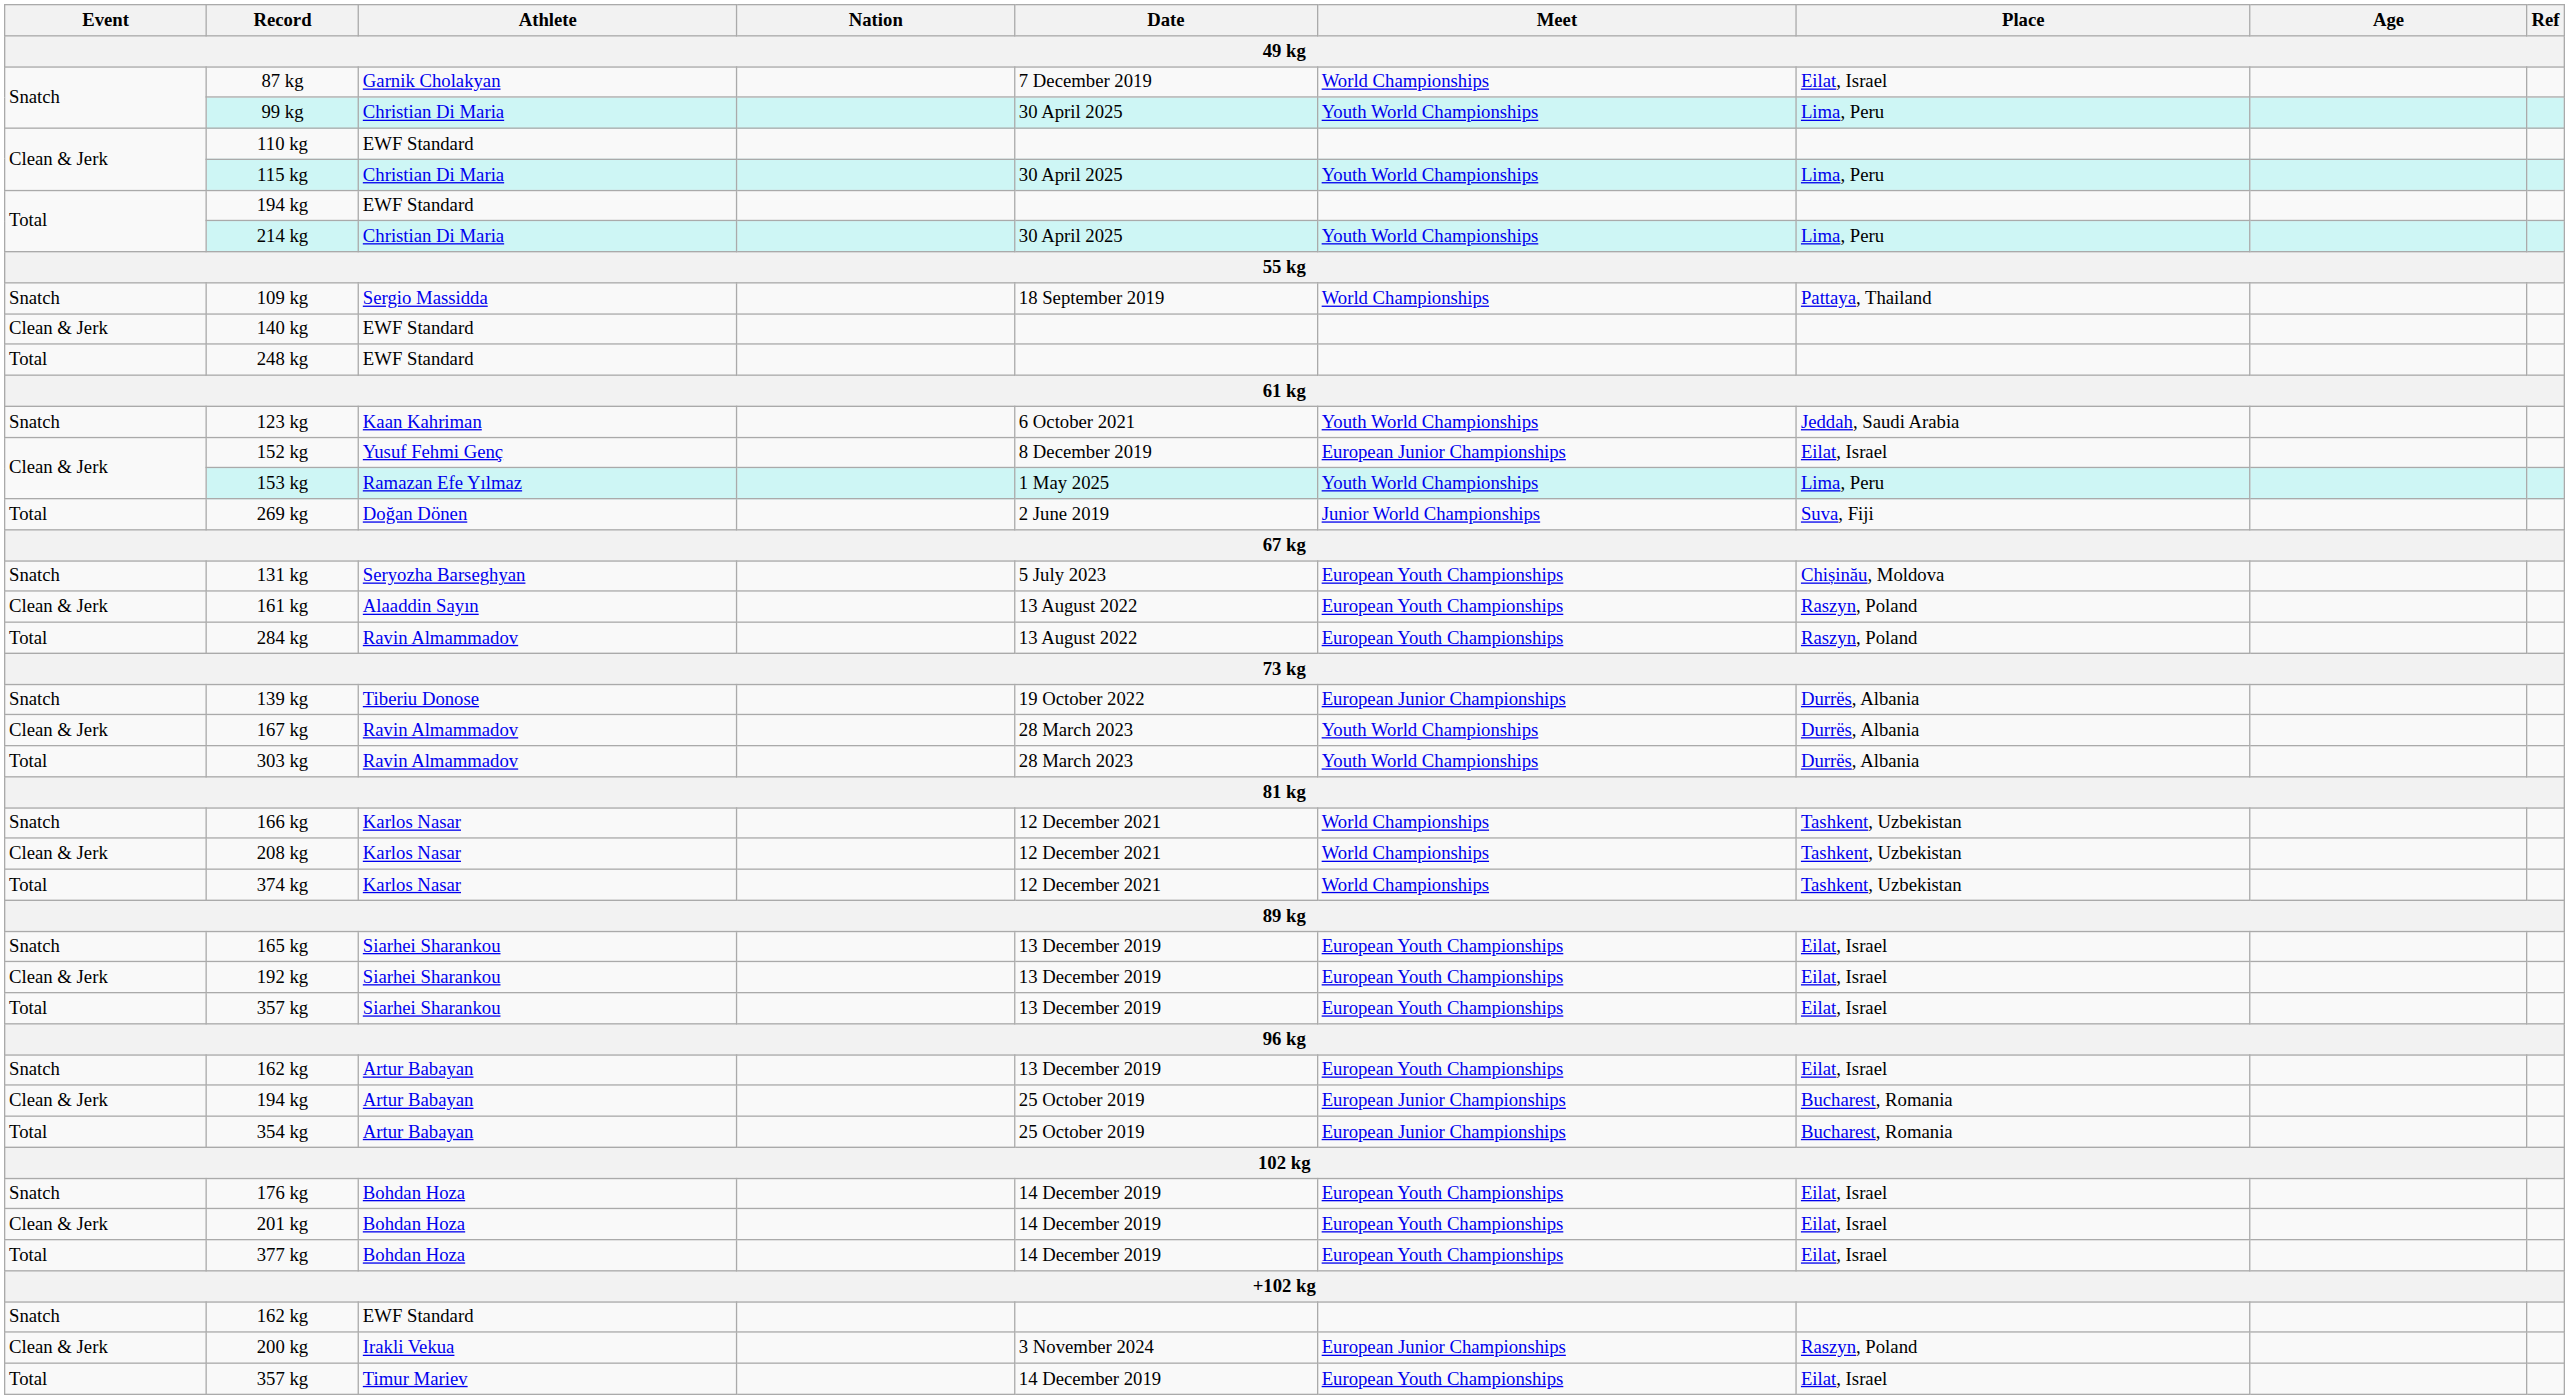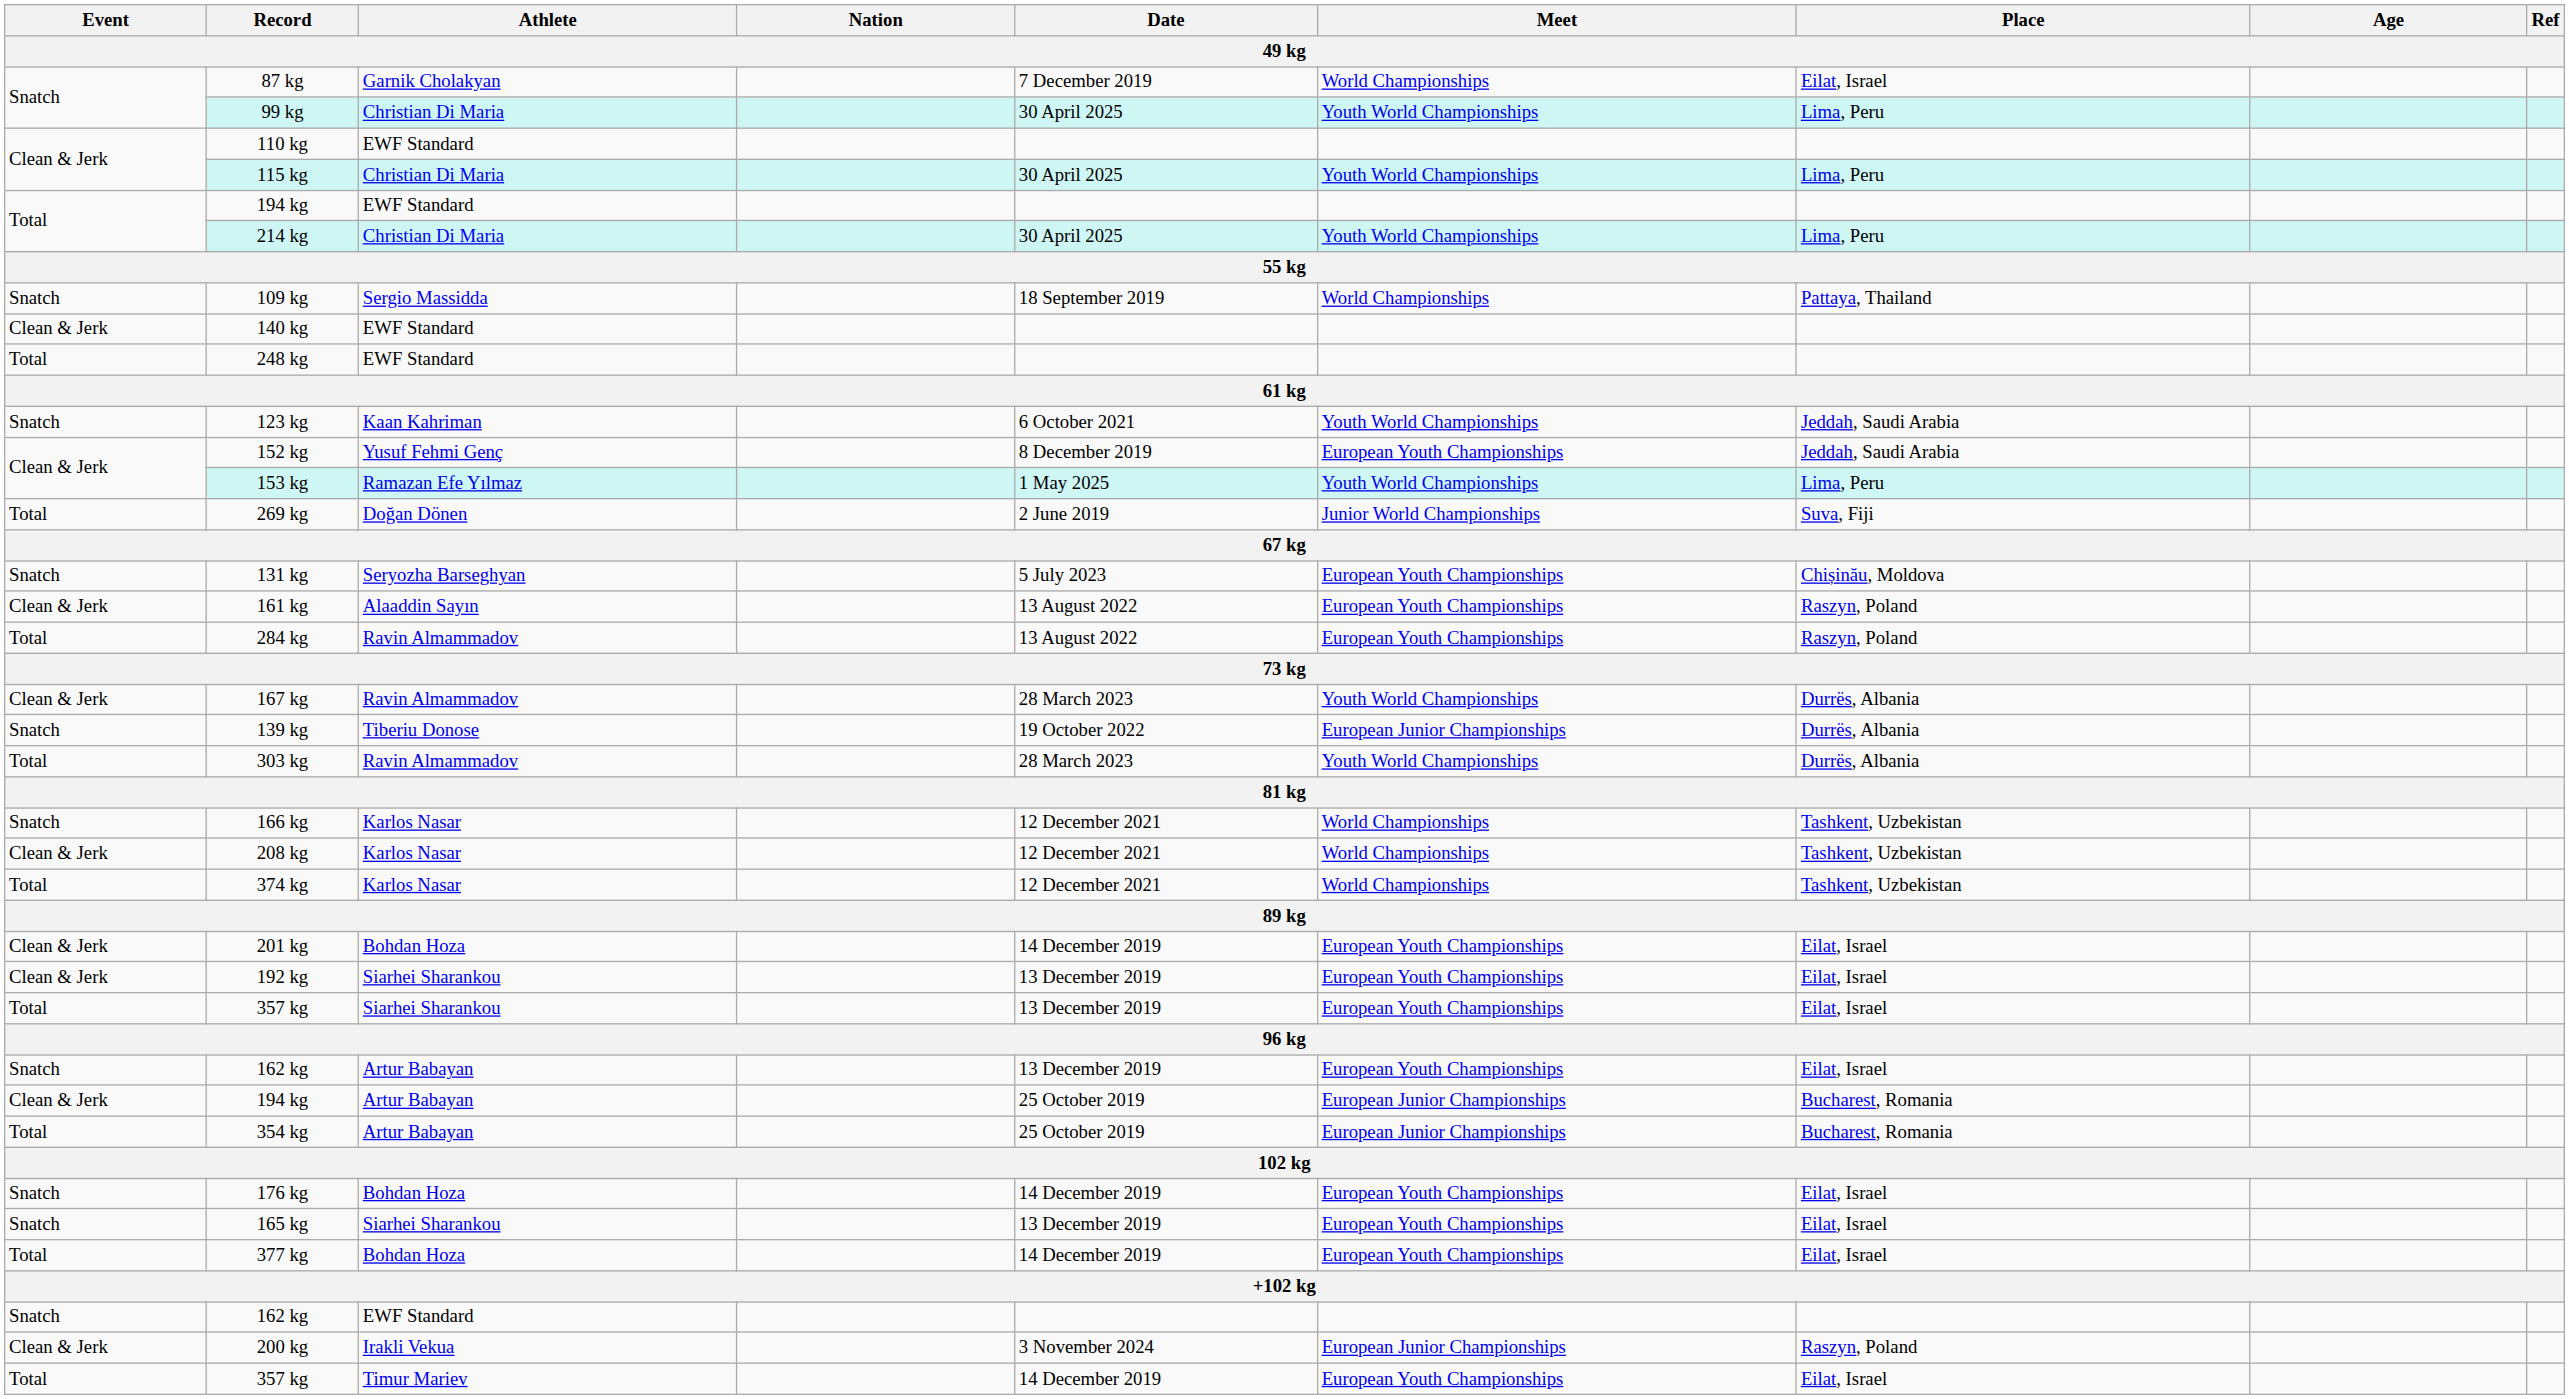 <table class="wikitable" style="font-size:90%;">
 <tr>
 <th width=8%>Event</th>
 <th width=6%>Record</th>
 <th width=15%>Athlete</th>
 <th width=11%>Nation</th>
 <th width=12%>Date</th>
 <th width=19%>Meet</th>
 <th width=18%>Place</th>
 <th width=11%>Age</th>
 <th>Ref</th>
 </tr>
 <tr bgcolor="#DDDDDD">
 <th colspan="9">49 kg</th>
 </tr>
 <tr>
 <td rowspan=2>Snatch</td>
 <td align=center>87 kg</td>
 <td><a href='#'>Garnik Cholakyan</a></td>
 <td></td>
 <td>7 December 2019</td>
 <td><a href='#'>World Championships</a></td>
 <td><a href='#'>Eilat</a>, Israel</td>
 <td></td>
 <td></td>
 </tr>
 <tr bgcolor=#CEF6F5>
 <td align=center>99 kg</td>
 <td><a href='#'>Christian Di Maria</a></td>
 <td></td>
 <td>30 April 2025</td>
 <td><a href='#'>Youth World Championships</a></td>
 <td><a href='#'>Lima</a>, Peru</td>
 <td></td>
 <td></td>
 </tr>
 <tr>
 <td rowspan=2>Clean & Jerk</td>
 <td align=center>110 kg</td>
 <td>EWF Standard</td>
 <td></td>
 <td></td>
 <td></td>
 <td></td>
 <td></td>
 <td></td>
 </tr>
 <tr bgcolor=#CEF6F5>
 <td align=center>115 kg</td>
 <td><a href='#'>Christian Di Maria</a></td>
 <td></td>
 <td>30 April 2025</td>
 <td><a href='#'>Youth World Championships</a></td>
 <td><a href='#'>Lima</a>, Peru</td>
 <td></td>
 <td></td>
 </tr>
 <tr>
 <td rowspan=2>Total</td>
 <td align=center>194 kg</td>
 <td>EWF Standard</td>
 <td></td>
 <td></td>
 <td></td>
 <td></td>
 <td></td>
 <td></td>
 </tr>
 <tr bgcolor=#CEF6F5>
 <td align=center>214 kg</td>
 <td><a href='#'>Christian Di Maria</a></td>
 <td></td>
 <td>30 April 2025</td>
 <td><a href='#'>Youth World Championships</a></td>
 <td><a href='#'>Lima</a>, Peru</td>
 <td></td>
 <td></td>
 </tr>
 <tr bgcolor="#DDDDDD">
 <th colspan="9">55 kg</th>
 </tr>
 <tr>
 <td>Snatch</td>
 <td align=center>109 kg</td>
 <td><a href='#'>Sergio Massidda</a></td>
 <td></td>
 <td>18 September 2019</td>
 <td><a href='#'>World Championships</a></td>
 <td><a href='#'>Pattaya</a>, Thailand</td>
 <td></td>
 <td></td>
 </tr>
 <tr>
 <td>Clean & Jerk</td>
 <td align=center>140 kg</td>
 <td>EWF Standard</td>
 <td></td>
 <td></td>
 <td></td>
 <td></td>
 <td></td>
 <td></td>
 </tr>
 <tr>
 <td>Total</td>
 <td align=center>248 kg</td>
 <td>EWF Standard</td>
 <td></td>
 <td></td>
 <td></td>
 <td></td>
 <td></td>
 <td></td>
 </tr>
 <tr bgcolor="#DDDDDD">
 <th colspan="9">61 kg</th>
 </tr>
 <tr>
 <td>Snatch</td>
 <td align=center>123 kg</td>
 <td><a href='#'>Kaan Kahriman</a></td>
 <td></td>
 <td>6 October 2021</td>
 <td><a href='#'>Youth World Championships</a></td>
 <td><a href='#'>Jeddah</a>, Saudi Arabia</td>
 <td></td>
 <td></td>
 </tr>
 <tr>
 <td rowspan=2>Clean & Jerk</td>
 <td align=center>152 kg</td>
 <td><a href='#'>Yusuf Fehmi Genç</a></td>
 <td></td>
 <td>8 December 2019</td>
-<td><a href='#'>European Junior Championships</a></td>
-<td><a href='#'>Eilat</a>, Israel</td>
+<td><a href='#'>European Youth Championships</a></td>
+<td><a href='#'>Jeddah</a>, Saudi Arabia</td>
 <td></td>
 <td></td>
 </tr>
 <tr bgcolor=#CEF6F5>
 <td align=center>153 kg</td>
 <td><a href='#'>Ramazan Efe Yılmaz</a></td>
 <td></td>
 <td>1 May 2025</td>
 <td><a href='#'>Youth World Championships</a></td>
 <td><a href='#'>Lima</a>, Peru</td>
 <td></td>
 <td></td>
 </tr>
 <tr>
 <td>Total</td>
 <td align=center>269 kg</td>
 <td><a href='#'>Doğan Dönen</a></td>
 <td></td>
 <td>2 June 2019</td>
 <td><a href='#'>Junior World Championships</a></td>
 <td><a href='#'>Suva</a>, Fiji</td>
 <td></td>
 <td></td>
 </tr>
 <tr bgcolor="#DDDDDD">
 <th colspan="9">67 kg</th>
 </tr>
 <tr>
 <td>Snatch</td>
 <td align=center>131 kg</td>
 <td><a href='#'>Seryozha Barseghyan</a></td>
 <td></td>
 <td>5 July 2023</td>
 <td><a href='#'>European Youth Championships</a></td>
 <td><a href='#'>Chișinău</a>, Moldova</td>
 <td></td>
 <td></td>
 </tr>
 <tr>
 <td>Clean & Jerk</td>
 <td align=center>161 kg</td>
 <td><a href='#'>Alaaddin Sayın</a></td>
 <td></td>
 <td>13 August 2022</td>
 <td><a href='#'>European Youth Championships</a></td>
 <td><a href='#'>Raszyn</a>, Poland</td>
 <td></td>
 <td></td>
 </tr>
 <tr>
 <td>Total</td>
 <td align=center>284 kg</td>
 <td><a href='#'>Ravin Almammadov</a></td>
 <td></td>
 <td>13 August 2022</td>
 <td><a href='#'>European Youth Championships</a></td>
 <td><a href='#'>Raszyn</a>, Poland</td>
 <td></td>
 <td></td>
 </tr>
 <tr bgcolor="#DDDDDD">
 <th colspan="9">73 kg</th>
 </tr>
 <tr>
+<td>Clean & Jerk</td>
+<td align=center>167 kg</td>
+<td><a href='#'>Ravin Almammadov</a></td>
+<td></td>
+<td>28 March 2023</td>
+<td><a href='#'>Youth World Championships</a></td>
+<td><a href='#'>Durrës</a>, Albania</td>
+<td></td>
+<td></td>
+</tr>
+<tr>
 <td>Snatch</td>
 <td align=center>139 kg</td>
 <td><a href='#'>Tiberiu Donose</a></td>
 <td></td>
 <td>19 October 2022</td>
 <td><a href='#'>European Junior Championships</a></td>
-<td><a href='#'>Durrës</a>, Albania</td>
-<td></td>
-<td></td>
-</tr>
-<tr>
-<td>Clean & Jerk</td>
-<td align=center>167 kg</td>
-<td><a href='#'>Ravin Almammadov</a></td>
-<td></td>
-<td>28 March 2023</td>
-<td><a href='#'>Youth World Championships</a></td>
 <td><a href='#'>Durrës</a>, Albania</td>
 <td></td>
 <td></td>
 </tr>
 <tr>
 <td>Total</td>
 <td align=center>303 kg</td>
 <td><a href='#'>Ravin Almammadov</a></td>
 <td></td>
 <td>28 March 2023</td>
 <td><a href='#'>Youth World Championships</a></td>
 <td><a href='#'>Durrës</a>, Albania</td>
 <td></td>
 <td></td>
 </tr>
 <tr bgcolor="#DDDDDD">
 <th colspan="9">81 kg</th>
 </tr>
 <tr>
 <td>Snatch</td>
 <td align=center>166 kg</td>
 <td><a href='#'>Karlos Nasar</a></td>
 <td></td>
 <td>12 December 2021</td>
 <td><a href='#'>World Championships</a></td>
 <td><a href='#'>Tashkent</a>, Uzbekistan</td>
 <td></td>
 <td></td>
 </tr>
 <tr>
 <td>Clean & Jerk</td>
 <td align=center>208 kg</td>
 <td><a href='#'>Karlos Nasar</a></td>
 <td></td>
 <td>12 December 2021</td>
 <td><a href='#'>World Championships</a></td>
 <td><a href='#'>Tashkent</a>, Uzbekistan</td>
 <td></td>
 <td></td>
 </tr>
 <tr>
 <td>Total</td>
 <td align=center>374 kg</td>
 <td><a href='#'>Karlos Nasar</a></td>
 <td></td>
 <td>12 December 2021</td>
 <td><a href='#'>World Championships</a></td>
 <td><a href='#'>Tashkent</a>, Uzbekistan</td>
 <td></td>
 <td></td>
 </tr>
 <tr bgcolor="#DDDDDD">
 <th colspan="9">89 kg</th>
 </tr>
 <tr>
-<td>Snatch</td>
-<td align=center>165 kg</td>
-<td><a href='#'>Siarhei Sharankou</a></td>
+<td>Clean & Jerk</td>
+<td align=center>201 kg</td>
+<td><a href='#'>Bohdan Hoza</a></td>
 <td></td>
-<td>13 December 2019</td>
+<td>14 December 2019</td>
 <td><a href='#'>European Youth Championships</a></td>
 <td><a href='#'>Eilat</a>, Israel</td>
 <td></td>
 <td></td>
 </tr>
 <tr>
 <td>Clean & Jerk</td>
 <td align=center>192 kg</td>
 <td><a href='#'>Siarhei Sharankou</a></td>
 <td></td>
 <td>13 December 2019</td>
 <td><a href='#'>European Youth Championships</a></td>
 <td><a href='#'>Eilat</a>, Israel</td>
 <td></td>
 <td></td>
 </tr>
 <tr>
 <td>Total</td>
 <td align=center>357 kg</td>
 <td><a href='#'>Siarhei Sharankou</a></td>
 <td></td>
 <td>13 December 2019</td>
 <td><a href='#'>European Youth Championships</a></td>
 <td><a href='#'>Eilat</a>, Israel</td>
 <td></td>
 <td></td>
 </tr>
 <tr bgcolor="#DDDDDD">
 <th colspan="9">96 kg</th>
 </tr>
 <tr>
 <td>Snatch</td>
 <td align=center>162 kg</td>
 <td><a href='#'>Artur Babayan</a></td>
 <td></td>
 <td>13 December 2019</td>
 <td><a href='#'>European Youth Championships</a></td>
 <td><a href='#'>Eilat</a>, Israel</td>
 <td></td>
 <td></td>
 </tr>
 <tr>
 <td>Clean & Jerk</td>
 <td align=center>194 kg</td>
 <td><a href='#'>Artur Babayan</a></td>
 <td></td>
 <td>25 October 2019</td>
 <td><a href='#'>European Junior Championships</a></td>
 <td><a href='#'>Bucharest</a>, Romania</td>
 <td></td>
 <td></td>
 </tr>
 <tr>
 <td>Total</td>
 <td align=center>354 kg</td>
 <td><a href='#'>Artur Babayan</a></td>
 <td></td>
 <td>25 October 2019</td>
 <td><a href='#'>European Junior Championships</a></td>
 <td><a href='#'>Bucharest</a>, Romania</td>
 <td></td>
 <td></td>
 </tr>
 <tr bgcolor="#DDDDDD">
 <th colspan="9">102 kg</th>
 </tr>
 <tr>
 <td>Snatch</td>
 <td align=center>176 kg</td>
 <td><a href='#'>Bohdan Hoza</a></td>
 <td></td>
 <td>14 December 2019</td>
 <td><a href='#'>European Youth Championships</a></td>
 <td><a href='#'>Eilat</a>, Israel</td>
 <td></td>
 <td></td>
 </tr>
 <tr>
-<td>Clean & Jerk</td>
-<td align=center>201 kg</td>
-<td><a href='#'>Bohdan Hoza</a></td>
+<td>Snatch</td>
+<td align=center>165 kg</td>
+<td><a href='#'>Siarhei Sharankou</a></td>
 <td></td>
-<td>14 December 2019</td>
+<td>13 December 2019</td>
 <td><a href='#'>European Youth Championships</a></td>
 <td><a href='#'>Eilat</a>, Israel</td>
 <td></td>
 <td></td>
 </tr>
 <tr>
 <td>Total</td>
 <td align=center>377 kg</td>
 <td><a href='#'>Bohdan Hoza</a></td>
 <td></td>
 <td>14 December 2019</td>
 <td><a href='#'>European Youth Championships</a></td>
 <td><a href='#'>Eilat</a>, Israel</td>
 <td></td>
 <td></td>
 </tr>
 <tr bgcolor="#DDDDDD">
 <th colspan="9">+102 kg</th>
 </tr>
 <tr>
 <td>Snatch</td>
 <td align=center>162 kg</td>
 <td>EWF Standard</td>
 <td></td>
 <td></td>
 <td></td>
 <td></td>
 <td></td>
 <td></td>
 </tr>
 <tr>
 <td>Clean & Jerk</td>
 <td align=center>200 kg</td>
 <td><a href='#'>Irakli Vekua</a></td>
 <td></td>
 <td>3 November 2024</td>
 <td><a href='#'>European Junior Championships</a></td>
 <td><a href='#'>Raszyn</a>, Poland</td>
 <td></td>
 <td></td>
 </tr>
 <tr>
 <td>Total</td>
 <td align=center>357 kg</td>
 <td><a href='#'>Timur Mariev</a></td>
 <td></td>
 <td>14 December 2019</td>
 <td><a href='#'>European Youth Championships</a></td>
 <td><a href='#'>Eilat</a>, Israel</td>
 <td></td>
 <td></td>
 </tr>
 </table>
